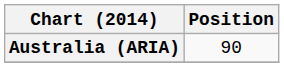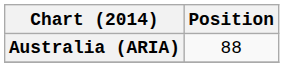 <table class="wikitable plainrowheaders" style="text-align:center">
 <tr>
 <th scope="col">Chart (2014)</th>
 <th scope="col">Position</th>
 </tr>
 <tr>
 <th scope="row">Australia (ARIA)</th>
-<td>90</td>
+<td>88</td>
 </tr>
 <tr>
 </tr>
 </table>
